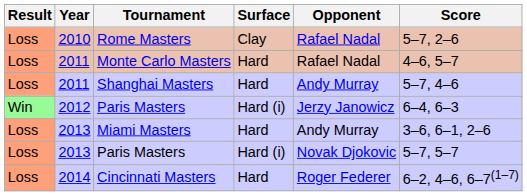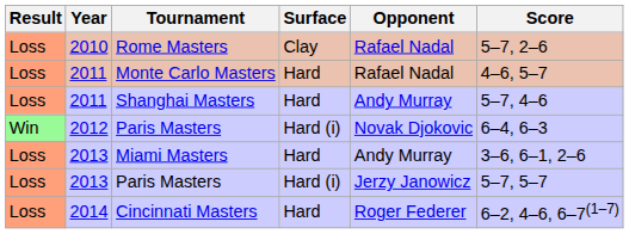 <table class="sortable wikitable">
 <tr>
 <th>Result</th>
 <th>Year</th>
 <th>Tournament</th>
 <th>Surface</th>
 <th>Opponent</th>
 <th class=unsortable>Score</th>
 </tr>
 <tr bgcolor=ebc2af>
 <td bgcolor=FFA07A>Loss</td>
 <td><a href='#'>2010</a></td>
 <td><a href='#'>Rome Masters</a></td>
 <td>Clay</td>
 <td> <a href='#'>Rafael Nadal</a></td>
 <td>5–7, 2–6</td>
 </tr>
 <tr bgcolor=ebc2af>
 <td bgcolor=FFA07A>Loss</td>
 <td><a href='#'>2011</a></td>
 <td><a href='#'>Monte Carlo Masters</a></td>
 <td>Hard</td>
 <td> Rafael Nadal</td>
 <td>4–6, 5–7</td>
 </tr>
 <tr bgcolor=ccccff>
 <td bgcolor=FFA07A>Loss</td>
 <td><a href='#'>2011</a></td>
 <td><a href='#'>Shanghai Masters</a></td>
 <td>Hard</td>
 <td> <a href='#'>Andy Murray</a></td>
 <td>5–7, 4–6</td>
 </tr>
 <tr bgcolor=ccccff>
 <td bgcolor=98fb98>Win</td>
 <td><a href='#'>2012</a></td>
 <td><a href='#'>Paris Masters</a></td>
 <td>Hard (i)</td>
-<td> <a href='#'>Jerzy Janowicz</a></td>
+<td> <a href='#'>Novak Djokovic</a></td>
 <td>6–4, 6–3</td>
 </tr>
 <tr bgcolor=ccccff>
 <td bgcolor=FFA07A>Loss</td>
 <td><a href='#'>2013</a></td>
 <td><a href='#'>Miami Masters</a></td>
 <td>Hard</td>
 <td> Andy Murray</td>
 <td>3–6, 6–1, 2–6</td>
 </tr>
 <tr bgcolor=ccccff>
 <td bgcolor=FFA07A>Loss</td>
 <td><a href='#'>2013</a></td>
 <td>Paris Masters</td>
 <td>Hard (i)</td>
-<td> <a href='#'>Novak Djokovic</a></td>
+<td> <a href='#'>Jerzy Janowicz</a></td>
 <td>5–7, 5–7</td>
 </tr>
 <tr bgcolor=ccccff>
 <td bgcolor=FFA07A>Loss</td>
 <td><a href='#'>2014</a></td>
 <td><a href='#'>Cincinnati Masters</a></td>
 <td>Hard</td>
 <td> <a href='#'>Roger Federer</a></td>
 <td>6–2, 4–6, 6–7<sup>(1–7)</sup></td>
 </tr>
 </table>
